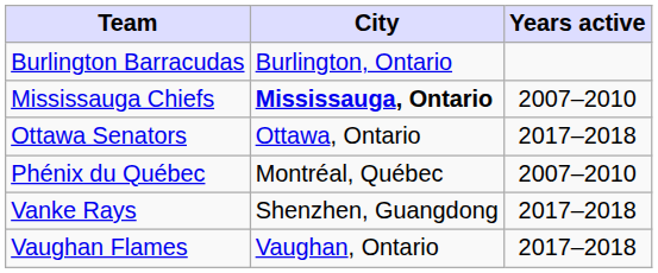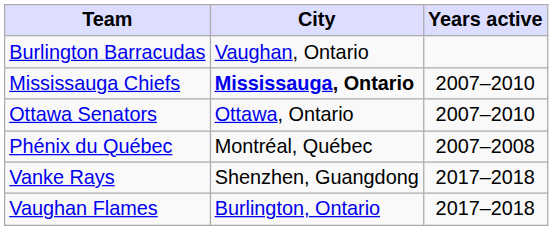 <table class="wikitable">
 <tr>
 <th style="background:#ddf; ">Team</th>
 <th style="background:#ddf; ">City</th>
 <th style="background:#ddf; ">Years active</th>
 </tr>
 <tr>
 <td><a href='#'>Burlington Barracudas</a></td>
-<td><a href='#'>Burlington, Ontario</a></td>
+<td><a href='#'>Vaughan</a>, Ontario</td>
 <td align="center"></td>
 </tr>
 <tr>
 <td><a href='#'>Mississauga Chiefs</a></td>
 <td><strong><a href='#'>Mississauga</a>, Ontario</strong></td>
 <td align="center">2007–2010</td>
 </tr>
 <tr>
 <td><a href='#'>Ottawa Senators</a></td>
 <td><a href='#'>Ottawa</a>, Ontario</td>
-<td align="center">2017–2018</td>
+<td align="center">2007–2010</td>
 </tr>
 <tr>
 <td><a href='#'>Phénix du Québec</a></td>
 <td>Montréal, Québec</td>
-<td align="center">2007–2010</td>
+<td align="center">2007–2008</td>
 </tr>
 <tr>
 <td><a href='#'>Vanke Rays</a></td>
 <td>Shenzhen, Guangdong</td>
 <td align="center">2017–2018</td>
 </tr>
 <tr>
 <td><a href='#'>Vaughan Flames</a></td>
-<td><a href='#'>Vaughan</a>, Ontario</td>
+<td><a href='#'>Burlington, Ontario</a></td>
 <td align="center">2017–2018</td>
 </tr>
 </table>
